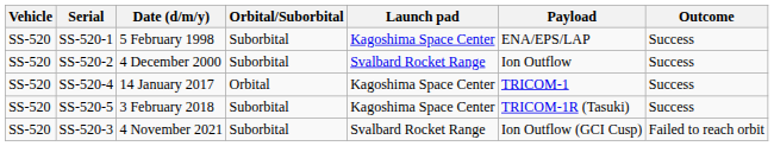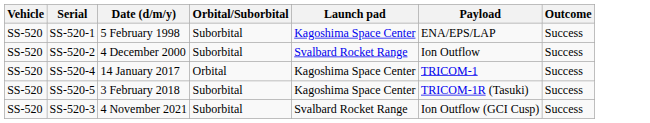 <table class="wikitable">
 <tr>
 <th>Vehicle</th>
 <th>Serial</th>
 <th>Date (d/m/y)</th>
 <th>Orbital/Suborbital</th>
 <th>Launch pad</th>
 <th>Payload</th>
 <th>Outcome</th>
 </tr>
 <tr>
 <td>SS-520</td>
 <td>SS-520-1</td>
 <td>5 February 1998</td>
 <td>Suborbital</td>
 <td><a href='#'>Kagoshima Space Center</a></td>
 <td>ENA/EPS/LAP</td>
 <td>Success</td>
 </tr>
 <tr>
 <td>SS-520</td>
 <td>SS-520-2</td>
 <td>4 December 2000</td>
 <td>Suborbital</td>
 <td><a href='#'>Svalbard Rocket Range</a></td>
 <td>Ion Outflow</td>
 <td>Success</td>
 </tr>
 <tr>
 <td>SS-520</td>
 <td>SS-520-4</td>
 <td>14 January 2017</td>
 <td>Orbital</td>
 <td>Kagoshima Space Center</td>
 <td><a href='#'>TRICOM-1</a></td>
 <td>Success</td>
 </tr>
 <tr>
 <td>SS-520</td>
 <td>SS-520-5</td>
 <td>3 February 2018</td>
 <td>Suborbital</td>
 <td>Kagoshima Space Center</td>
 <td><a href='#'>TRICOM-1R</a> (Tasuki)</td>
 <td>Success</td>
 </tr>
 <tr>
 <td>SS-520</td>
 <td>SS-520-3</td>
 <td>4 November 2021</td>
 <td>Suborbital</td>
 <td>Svalbard Rocket Range</td>
 <td>Ion Outflow (GCI Cusp)</td>
-<td>Failed to reach orbit</td>
+<td>Success</td>
 </tr>
 </table>
